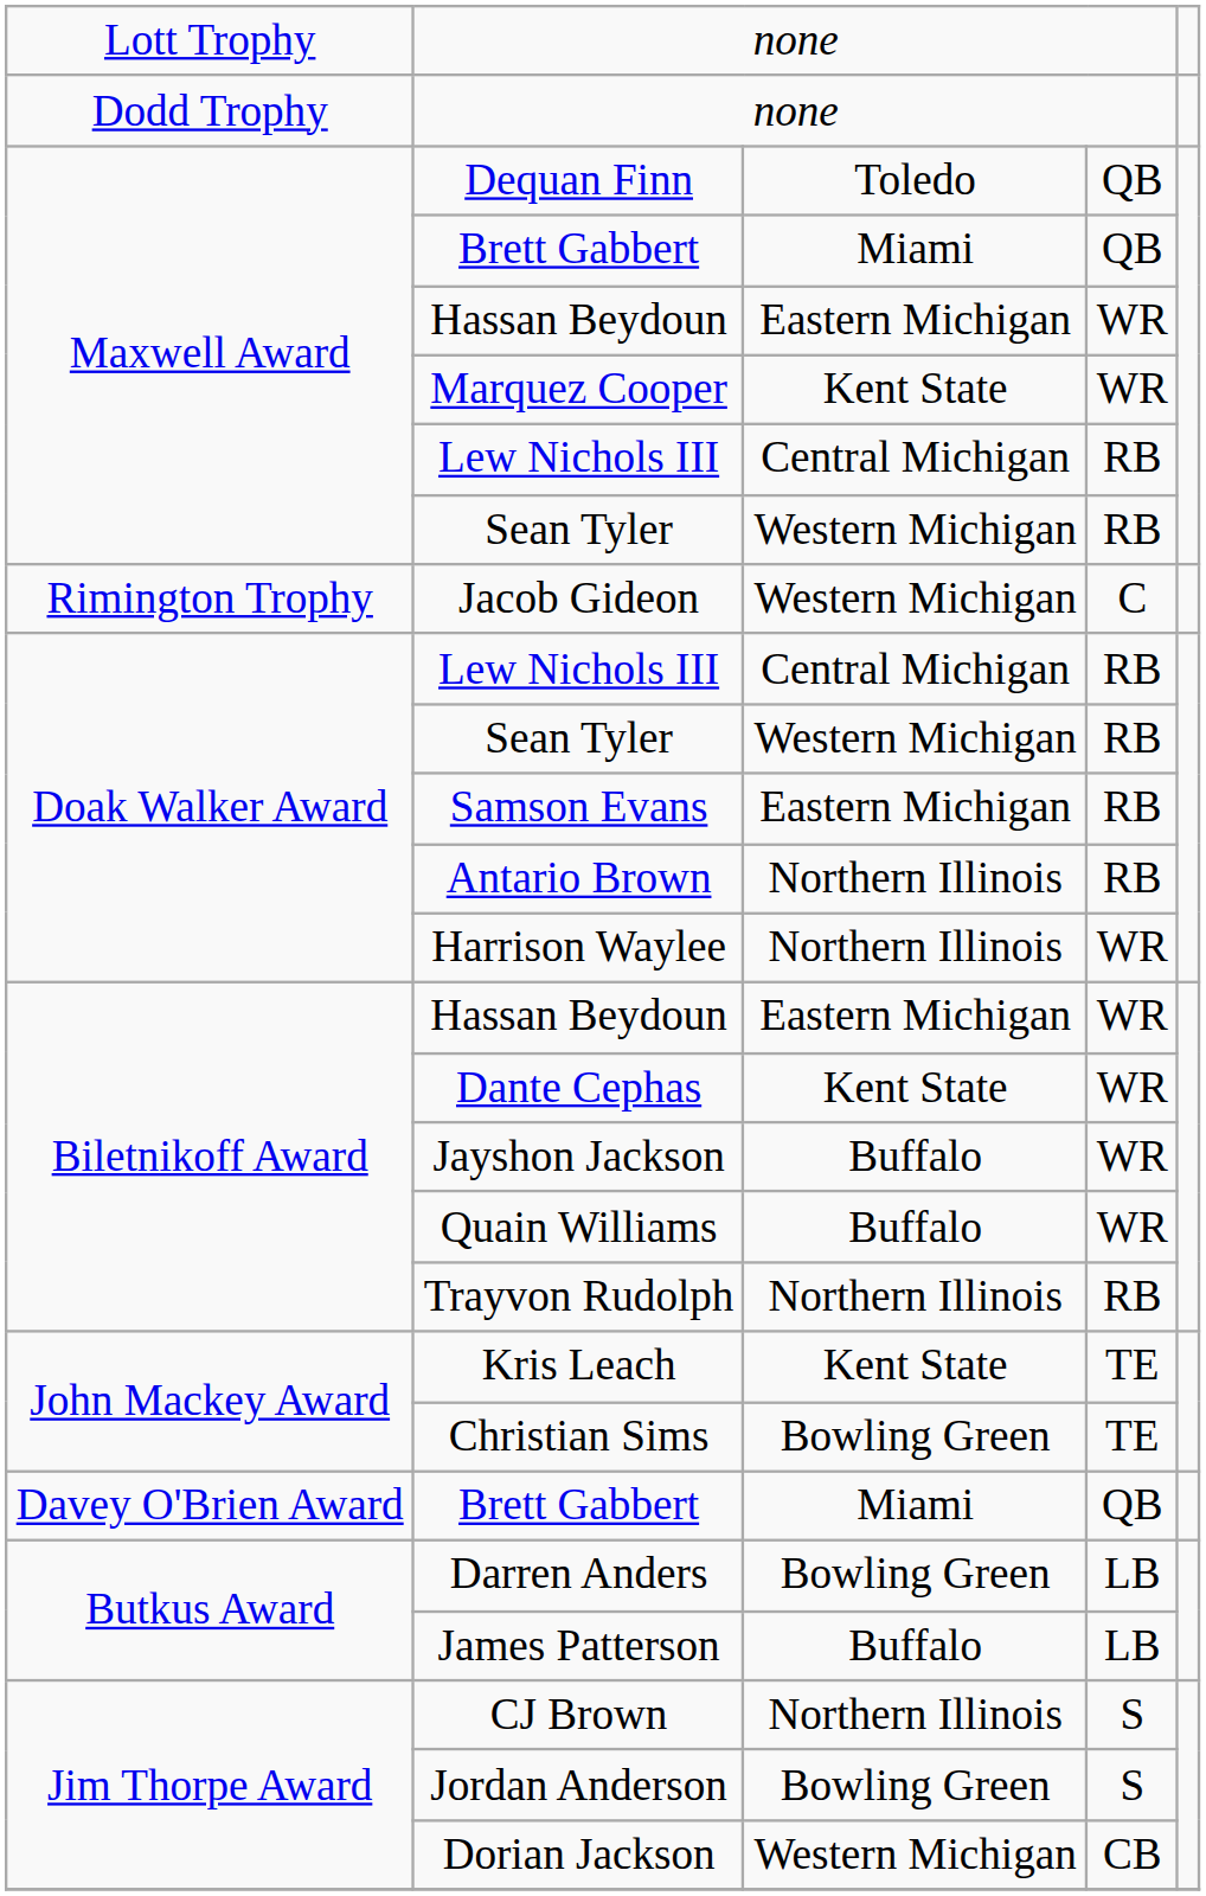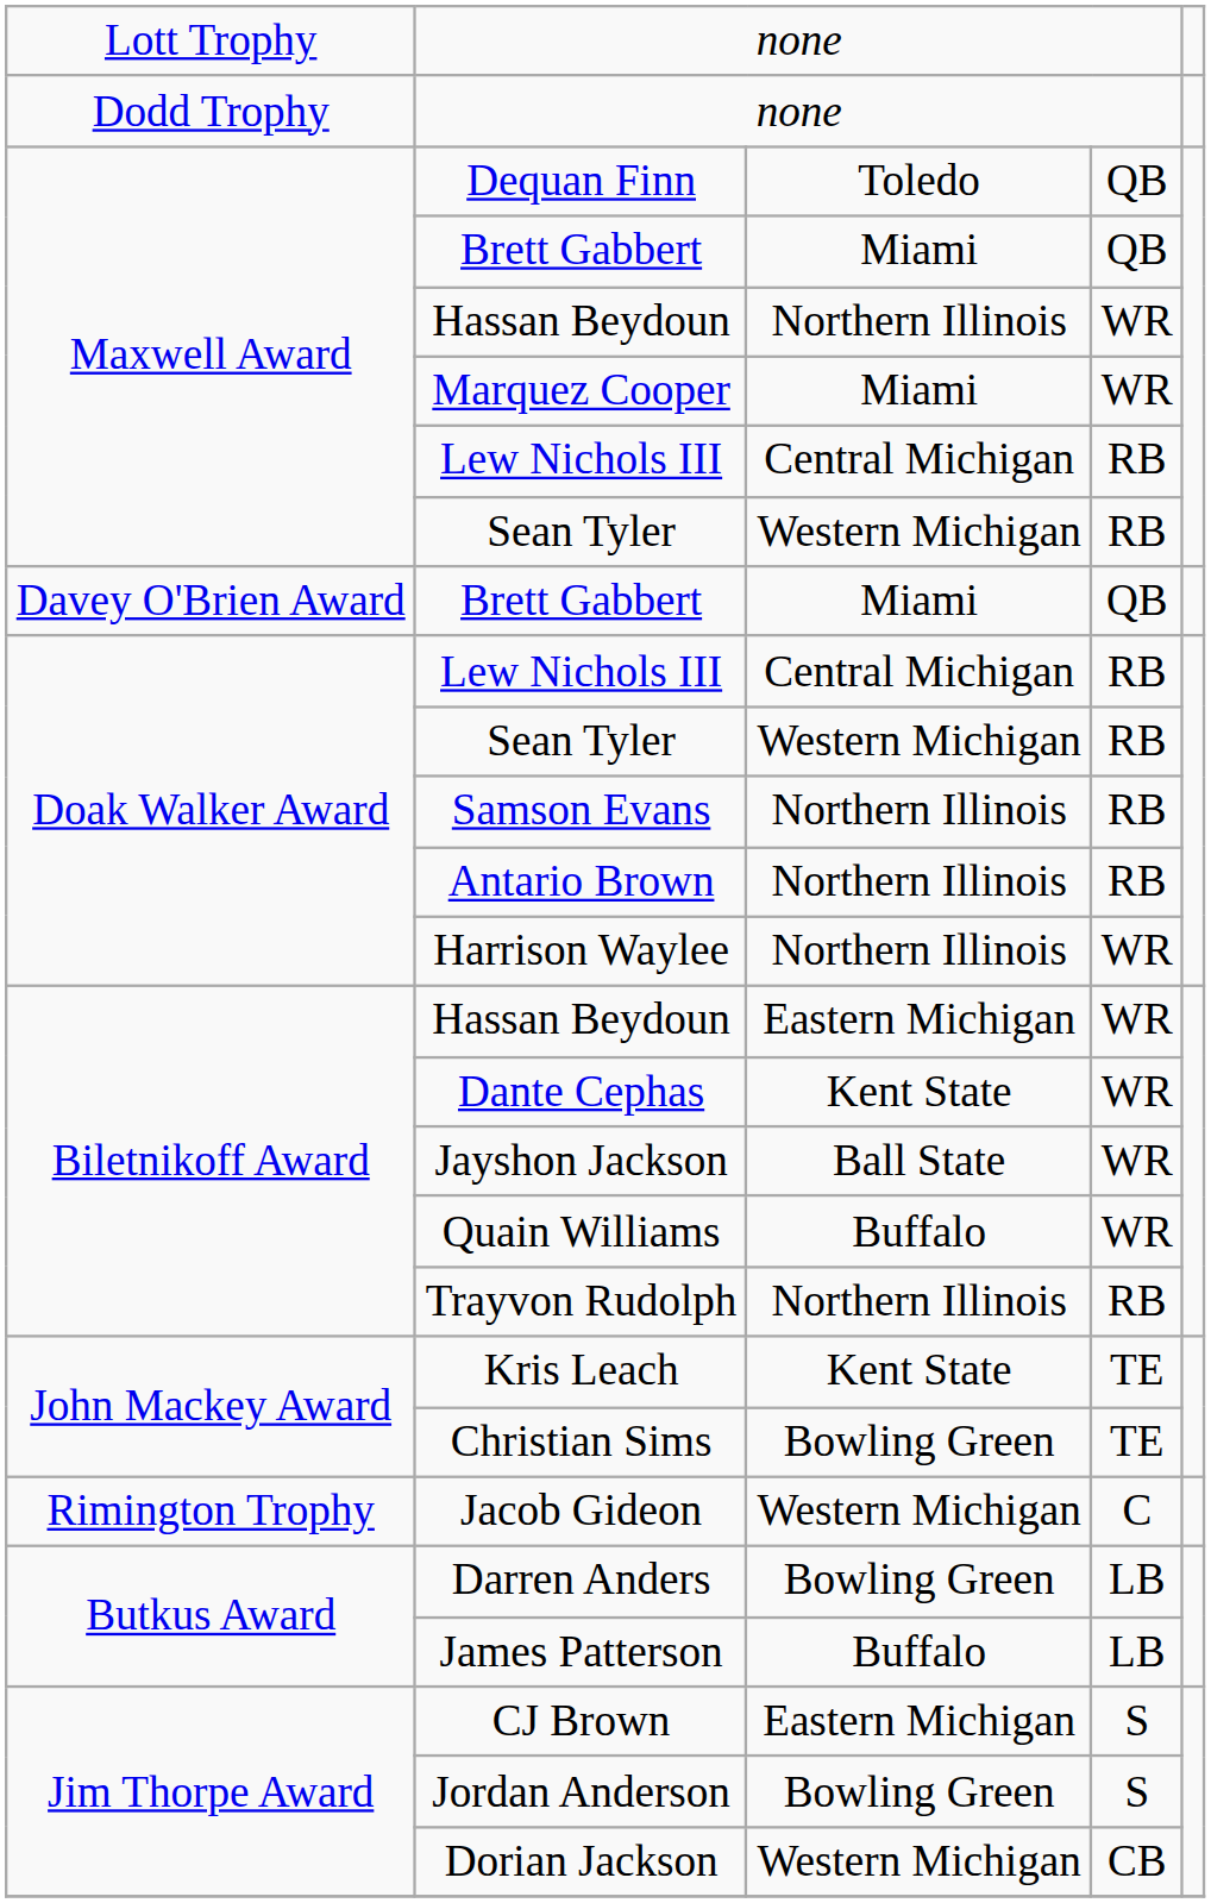 <table class="wikitable" style="text-align:center;">
 <tr>
 <td><a href='#'>Lott Trophy</a></td>
 <td colspan=3 align=center><em>none</em></td>
 <td></td>
 </tr>
 <tr>
 <td><a href='#'>Dodd Trophy</a></td>
 <td colspan=3 align=center><em>none</em></td>
 <td></td>
 </tr>
 <tr>
 <td rowspan=6><a href='#'>Maxwell Award</a></td>
 <td><a href='#'>Dequan Finn</a></td>
 <td>Toledo</td>
 <td>QB</td>
 <td rowspan=6></td>
 </tr>
 <tr>
 <td><a href='#'>Brett Gabbert</a></td>
 <td>Miami</td>
 <td>QB</td>
 </tr>
 <tr>
 <td>Hassan Beydoun</td>
-<td>Eastern Michigan</td>
+<td>Northern Illinois</td>
 <td>WR</td>
 </tr>
 <tr>
 <td><a href='#'>Marquez Cooper</a></td>
-<td>Kent State</td>
+<td>Miami</td>
 <td>WR</td>
 </tr>
 <tr>
 <td><a href='#'>Lew Nichols III</a></td>
 <td>Central Michigan</td>
 <td>RB</td>
 </tr>
 <tr>
 <td>Sean Tyler</td>
 <td>Western Michigan</td>
 <td>RB</td>
 </tr>
 <tr>
-<td><a href='#'>Rimington Trophy</a></td>
-<td>Jacob Gideon</td>
-<td>Western Michigan</td>
-<td>C</td>
+<td><a href='#'>Davey O'Brien Award</a></td>
+<td><a href='#'>Brett Gabbert</a></td>
+<td>Miami</td>
+<td>QB</td>
 <td></td>
 </tr>
 <tr>
 <td rowspan=5><a href='#'>Doak Walker Award</a></td>
 <td><a href='#'>Lew Nichols III</a></td>
 <td>Central Michigan</td>
 <td>RB</td>
 <td rowspan=5></td>
 </tr>
 <tr>
 <td>Sean Tyler</td>
 <td>Western Michigan</td>
 <td>RB</td>
 </tr>
 <tr>
 <td><a href='#'>Samson Evans</a></td>
-<td>Eastern Michigan</td>
+<td>Northern Illinois</td>
 <td>RB</td>
 </tr>
 <tr>
 <td><a href='#'>Antario Brown</a></td>
 <td>Northern Illinois</td>
 <td>RB</td>
 </tr>
 <tr>
 <td>Harrison Waylee</td>
 <td>Northern Illinois</td>
 <td>WR</td>
 </tr>
 <tr>
 <td rowspan=5><a href='#'>Biletnikoff Award</a></td>
 <td>Hassan Beydoun</td>
 <td>Eastern Michigan</td>
 <td>WR</td>
 <td rowspan=5></td>
 </tr>
 <tr>
 <td><a href='#'>Dante Cephas</a></td>
 <td>Kent State</td>
 <td>WR</td>
 </tr>
 <tr>
 <td>Jayshon Jackson</td>
-<td>Buffalo</td>
+<td>Ball State</td>
 <td>WR</td>
 </tr>
 <tr>
 <td>Quain Williams</td>
 <td>Buffalo</td>
 <td>WR</td>
 </tr>
 <tr>
 <td>Trayvon Rudolph</td>
 <td>Northern Illinois</td>
 <td>RB</td>
 </tr>
 <tr>
 <td rowspan=2><a href='#'>John Mackey Award</a></td>
 <td>Kris Leach</td>
 <td>Kent State</td>
 <td>TE</td>
 <td rowspan=2></td>
 </tr>
 <tr>
 <td>Christian Sims</td>
 <td>Bowling Green</td>
 <td>TE</td>
 </tr>
 <tr>
-<td><a href='#'>Davey O'Brien Award</a></td>
-<td><a href='#'>Brett Gabbert</a></td>
-<td>Miami</td>
-<td>QB</td>
+<td><a href='#'>Rimington Trophy</a></td>
+<td>Jacob Gideon</td>
+<td>Western Michigan</td>
+<td>C</td>
 <td></td>
 </tr>
 <tr>
 <td rowspan=2><a href='#'>Butkus Award</a></td>
 <td>Darren Anders</td>
 <td>Bowling Green</td>
 <td>LB</td>
 <td rowspan=2></td>
 </tr>
 <tr>
 <td>James Patterson</td>
 <td>Buffalo</td>
 <td>LB</td>
 </tr>
 <tr>
 <td rowspan=3><a href='#'>Jim Thorpe Award</a></td>
 <td>CJ Brown</td>
-<td>Northern Illinois</td>
+<td>Eastern Michigan</td>
 <td>S</td>
 <td rowspan=3></td>
 </tr>
 <tr>
 <td>Jordan Anderson</td>
 <td>Bowling Green</td>
 <td>S</td>
 </tr>
 <tr>
 <td>Dorian Jackson</td>
 <td>Western Michigan</td>
 <td>CB</td>
 </tr>
 <tr>
 </tr>
 </table>
